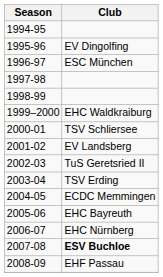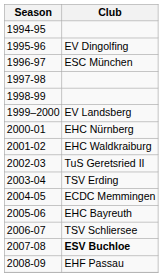 <table class="wikitable">
 <tr>
 <th>Season</th>
 <th>Club</th>
 </tr>
 <tr>
 <td>1994-95</td>
 <td></td>
 </tr>
 <tr>
 <td>1995-96</td>
 <td>EV Dingolfing</td>
 </tr>
 <tr>
 <td>1996-97</td>
 <td>ESC München</td>
 </tr>
 <tr>
 <td>1997-98</td>
 <td></td>
 </tr>
 <tr>
 <td>1998-99</td>
 <td></td>
 </tr>
 <tr>
 <td>1999–2000</td>
-<td>EHC Waldkraiburg</td>
+<td>EV Landsberg</td>
 </tr>
 <tr>
 <td>2000-01</td>
-<td>TSV Schliersee</td>
+<td>EHC Nürnberg</td>
 </tr>
 <tr>
 <td>2001-02</td>
-<td>EV Landsberg</td>
+<td>EHC Waldkraiburg</td>
 </tr>
 <tr>
 <td>2002-03</td>
 <td>TuS Geretsried II</td>
 </tr>
 <tr>
 <td>2003-04</td>
 <td>TSV Erding</td>
 </tr>
 <tr>
 <td>2004-05</td>
 <td>ECDC Memmingen</td>
 </tr>
 <tr>
 <td>2005-06</td>
 <td>EHC Bayreuth</td>
 </tr>
 <tr>
 <td>2006-07</td>
-<td>EHC Nürnberg</td>
+<td>TSV Schliersee</td>
 </tr>
 <tr>
 <td>2007-08</td>
 <td><strong>ESV Buchloe</strong></td>
 </tr>
 <tr>
 <td>2008-09</td>
 <td>EHF Passau</td>
 </tr>
 <tr>
 </tr>
 </table>
